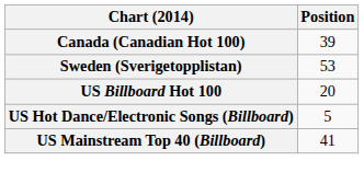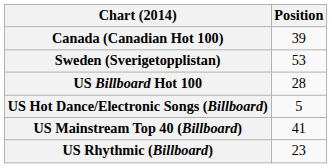 <table class="wikitable sortable plainrowheaders" style="text-align:center">
 <tr>
 <th scope="col">Chart (2014)</th>
 <th scope="col">Position</th>
 </tr>
 <tr>
 <th scope="row">Canada (Canadian Hot 100)</th>
 <td>39</td>
 </tr>
 <tr>
 <th scope="row">Sweden (Sverigetopplistan)</th>
 <td>53</td>
 </tr>
 <tr>
 <th scope="row">US <em>Billboard</em> Hot 100</th>
-<td>20</td>
+<td>28</td>
 </tr>
 <tr>
 <th scope="row">US Hot Dance/Electronic Songs (<em>Billboard</em>)</th>
 <td>5</td>
 </tr>
 <tr>
 <th scope="row">US Mainstream Top 40 (<em>Billboard</em>)</th>
 <td>41</td>
 </tr>
+<tr>
+<th scope="row">US Rhythmic (<em>Billboard</em>)</th>
+<td>23</td>
+</tr>
 </table>
